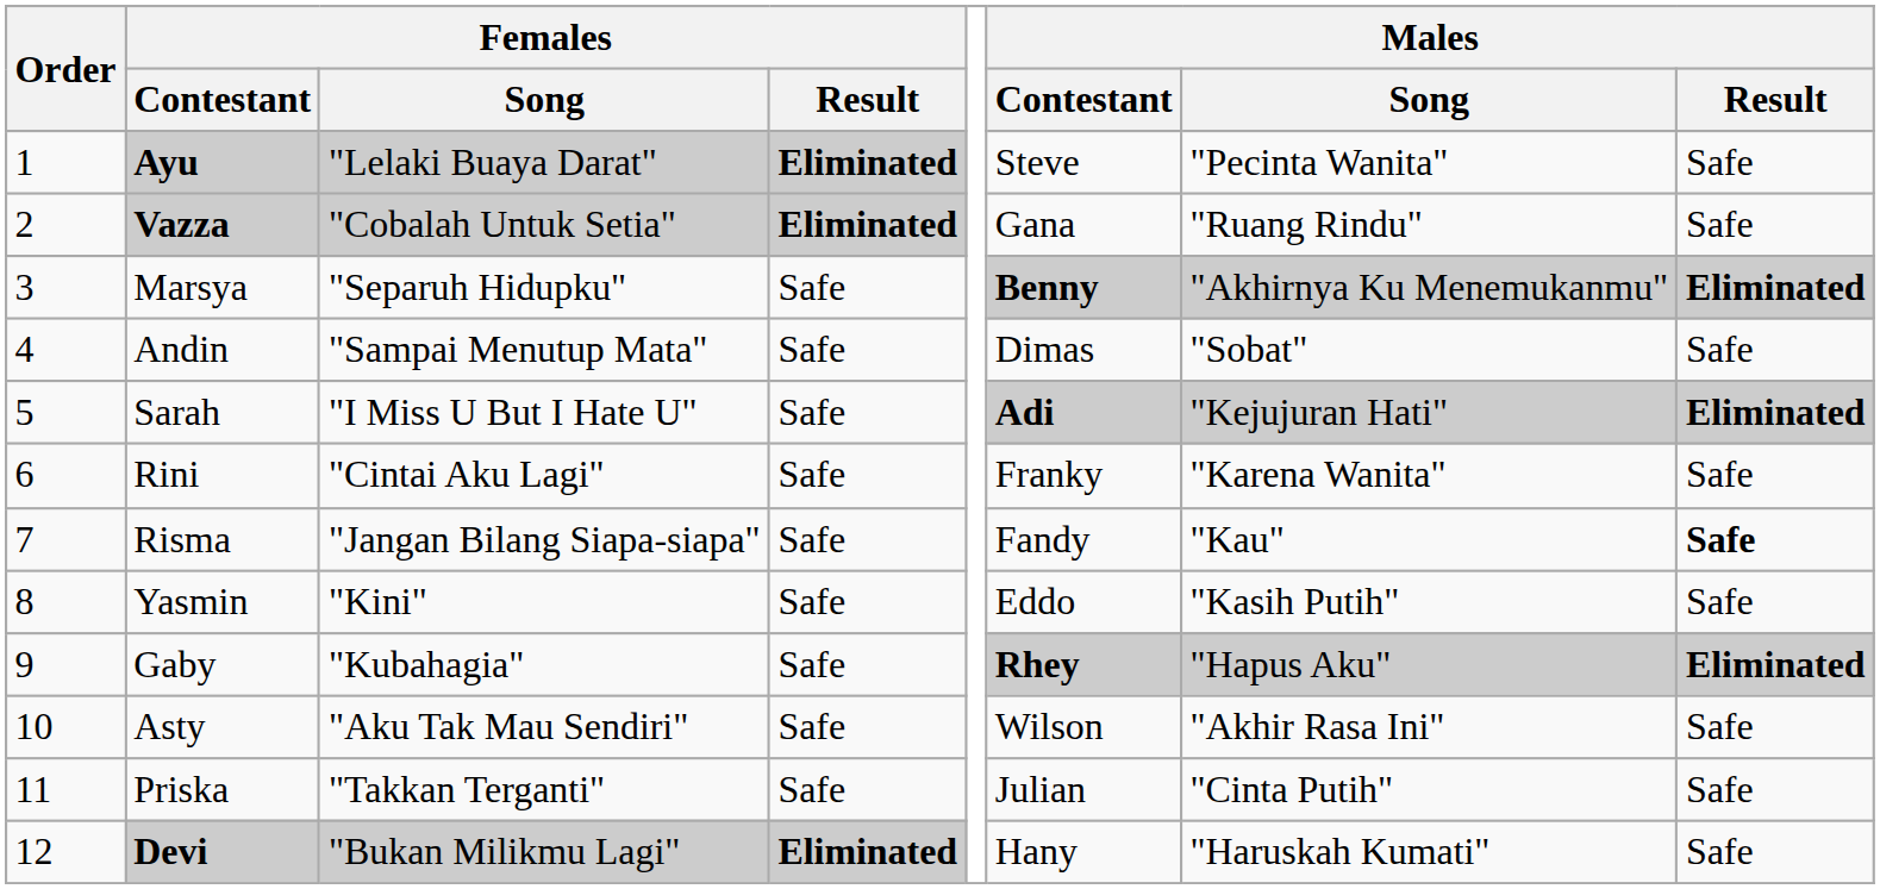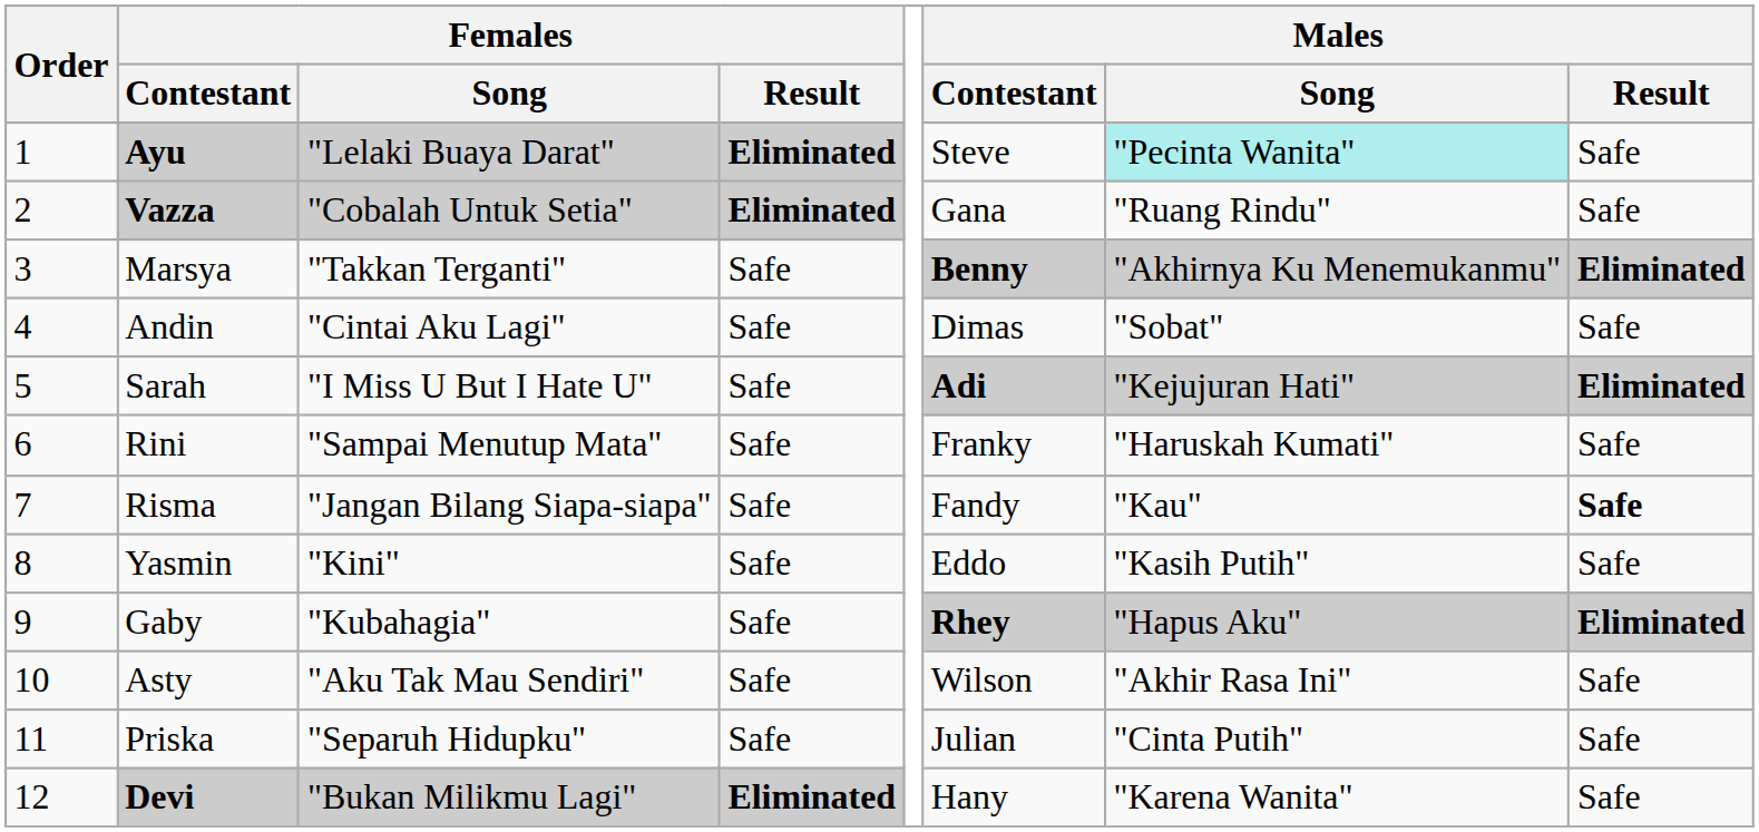 <table class="wikitable" style="font-size:95%;">
 <tr>
 <th rowspan=2>Order</th>
 <th colspan=3>Females</th>
 <th rowspan=14  style="background:#fff; width:1px;"></th>
 <th colspan=3>Males</th>
 </tr>
 <tr style="background:#f2f2f2;">
 <th>Contestant</th>
 <th>Song </th>
 <th>Result</th>
 <th>Contestant</th>
 <th>Song </th>
 <th>Result</th>
 </tr>
 <tr>
 <td>1</td>
 <td style="background:#ccc;"><strong>Ayu</strong></td>
 <td style="background:#ccc;">"Lelaki Buaya Darat" </td>
 <td style="background:#ccc;"><strong>Eliminated</strong></td>
 <td>Steve</td>
-<td>"Pecinta Wanita" </td>
+<td style="background: paleturquoise;">"Pecinta Wanita" </td>
 <td>Safe</td>
 </tr>
 <tr>
 <td>2</td>
 <td style="background:#ccc;"><strong>Vazza</strong></td>
 <td style="background:#ccc;">"Cobalah Untuk Setia" </td>
 <td style="background:#ccc;"><strong>Eliminated</strong></td>
 <td>Gana</td>
 <td>"Ruang Rindu" </td>
 <td>Safe</td>
 </tr>
 <tr>
 <td>3</td>
 <td>Marsya</td>
-<td>"Separuh Hidupku" </td>
+<td>"Takkan Terganti" </td>
 <td>Safe</td>
 <td style="background:#ccc;"><strong>Benny</strong></td>
 <td style="background:#ccc;">"Akhirnya Ku Menemukanmu" </td>
 <td style="background:#ccc;"><strong>Eliminated</strong></td>
 </tr>
 <tr>
 <td>4</td>
 <td>Andin</td>
-<td>"Sampai Menutup Mata" </td>
+<td>"Cintai Aku Lagi" </td>
 <td>Safe</td>
 <td>Dimas</td>
 <td>"Sobat" </td>
 <td>Safe</td>
 </tr>
 <tr>
 <td>5</td>
 <td>Sarah</td>
 <td>"I Miss U But I Hate U" </td>
 <td>Safe</td>
 <td style="background:#ccc;"><strong>Adi</strong></td>
 <td style="background:#ccc;">"Kejujuran Hati" </td>
 <td style="background:#ccc;"><strong>Eliminated</strong></td>
 </tr>
 <tr>
 <td>6</td>
 <td>Rini</td>
-<td>"Cintai Aku Lagi" </td>
+<td>"Sampai Menutup Mata" </td>
 <td>Safe</td>
 <td>Franky</td>
-<td>"Karena Wanita" </td>
+<td>"Haruskah Kumati" </td>
 <td>Safe</td>
 </tr>
 <tr>
 <td>7</td>
 <td>Risma</td>
 <td>"Jangan Bilang Siapa-siapa" </td>
 <td>Safe</td>
 <td>Fandy</td>
 <td>"Kau" </td>
 <td><strong>Safe</strong></td>
 </tr>
 <tr>
 <td>8</td>
 <td>Yasmin</td>
 <td>"Kini"</td>
 <td>Safe</td>
 <td>Eddo</td>
 <td>"Kasih Putih" </td>
 <td>Safe</td>
 </tr>
 <tr>
 <td>9</td>
 <td>Gaby</td>
 <td>"Kubahagia" </td>
 <td>Safe</td>
 <td style="background:#ccc;"><strong>Rhey</strong></td>
 <td style="background:#ccc;">"Hapus Aku" </td>
 <td style="background:#ccc;"><strong>Eliminated</strong></td>
 </tr>
 <tr>
 <td>10</td>
 <td>Asty</td>
 <td>"Aku Tak Mau Sendiri" </td>
 <td>Safe</td>
 <td>Wilson</td>
 <td>"Akhir Rasa Ini" </td>
 <td>Safe</td>
 </tr>
 <tr>
 <td>11</td>
 <td>Priska</td>
-<td>"Takkan Terganti" </td>
+<td>"Separuh Hidupku" </td>
 <td>Safe</td>
 <td>Julian</td>
 <td>"Cinta Putih" </td>
 <td>Safe</td>
 </tr>
 <tr>
 <td>12</td>
 <td style="background:#ccc;"><strong>Devi</strong></td>
 <td style="background:#ccc;">"Bukan Milikmu Lagi" </td>
 <td style="background:#ccc;"><strong>Eliminated</strong></td>
 <td>Hany</td>
-<td>"Haruskah Kumati" </td>
+<td>"Karena Wanita" </td>
 <td>Safe</td>
 </tr>
 </table>
